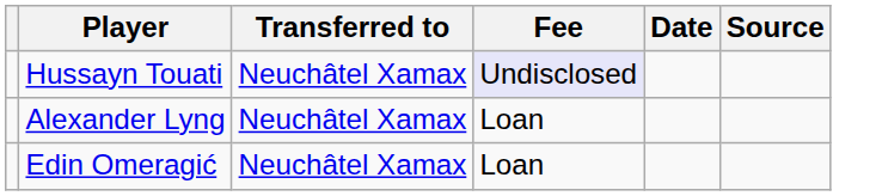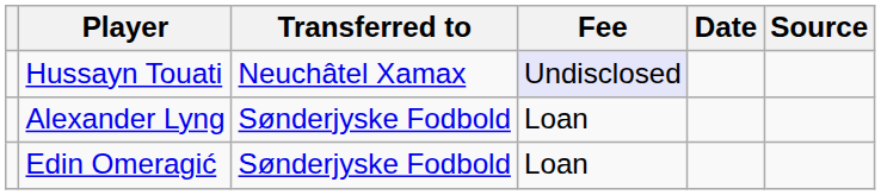 <table class="wikitable plainrowheaders sortable">
 <tr>
 <th></th>
 <th scope="col">Player</th>
 <th>Transferred to</th>
 <th style="width: 80px;">Fee</th>
 <th scope="col">Date</th>
 <th scope="col">Source</th>
 </tr>
 <tr>
 <td align="center"></td>
 <td> <a href='#'>Hussayn Touati</a></td>
 <td> <a href='#'>Neuchâtel Xamax</a></td>
 <td style="background: lavender;">Undisclosed</td>
 <td></td>
 <td></td>
 </tr>
 <tr>
 <td align="center"></td>
 <td> <a href='#'>Alexander Lyng</a></td>
-<td> <a href='#'>Neuchâtel Xamax</a></td>
+<td> <a href='#'>Sønderjyske Fodbold</a></td>
 <td>Loan</td>
 <td></td>
 <td></td>
 </tr>
 <tr>
 <td align="center"></td>
 <td> <a href='#'>Edin Omeragić</a></td>
-<td> <a href='#'>Neuchâtel Xamax</a></td>
+<td> <a href='#'>Sønderjyske Fodbold</a></td>
 <td>Loan</td>
 <td></td>
 <td></td>
 </tr>
 </table>
